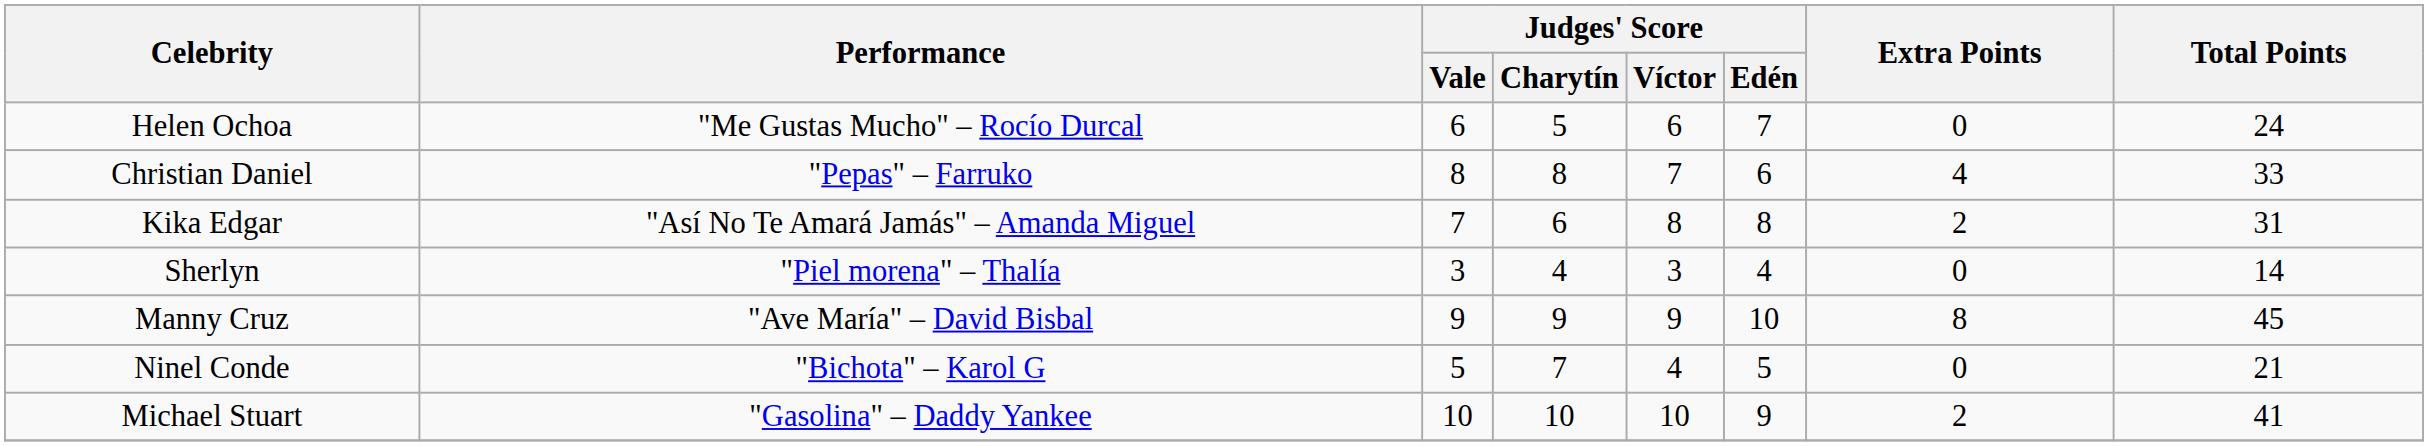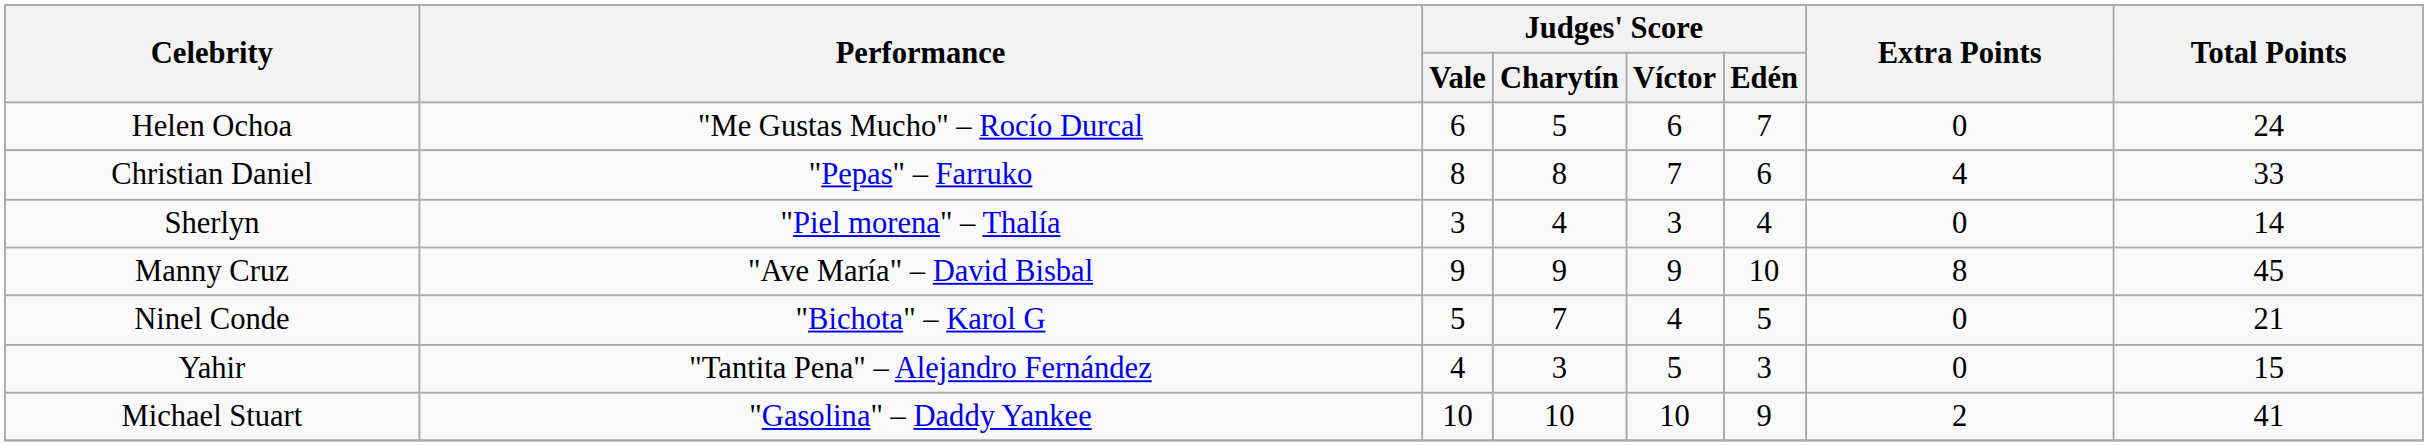 <table class="wikitable" style="text-align:center; width:80%;">
 <tr>
 <th rowspan="2" style="width:20%;">Celebrity</th>
 <th rowspan="2" style="width:50%;">Performance</th>
 <th colspan="4">Judges' Score</th>
 <th rowspan="2" style="width:15%;">Extra Points</th>
 <th rowspan="2" style="width:15%;">Total Points</th>
 </tr>
 <tr>
 <th>Vale</th>
 <th>Charytín</th>
 <th>Víctor</th>
 <th>Edén</th>
 </tr>
 <tr>
 <td>Helen Ochoa</td>
 <td>"Me Gustas Mucho" – <a href='#'>Rocío Durcal</a></td>
 <td>6</td>
 <td>5</td>
 <td>6</td>
 <td>7</td>
 <td>0</td>
 <td>24</td>
 </tr>
 <tr>
 <td>Christian Daniel</td>
 <td>"<a href='#'>Pepas</a>" – <a href='#'>Farruko</a></td>
 <td>8</td>
 <td>8</td>
 <td>7</td>
 <td>6</td>
 <td>4</td>
 <td>33</td>
 </tr>
 <tr>
-<td>Kika Edgar</td>
-<td>"Así No Te Amará Jamás" – <a href='#'>Amanda Miguel</a></td>
-<td>7</td>
-<td>6</td>
-<td>8</td>
-<td>8</td>
-<td>2</td>
-<td>31</td>
-</tr>
-<tr>
 <td>Sherlyn</td>
 <td>"<a href='#'>Piel morena</a>" – <a href='#'>Thalía</a></td>
 <td>3</td>
 <td>4</td>
 <td>3</td>
 <td>4</td>
 <td>0</td>
 <td><span>14</span></td>
 </tr>
 <tr>
 <td>Manny Cruz</td>
 <td>"Ave María" – <a href='#'>David Bisbal</a></td>
 <td>9</td>
 <td>9</td>
 <td>9</td>
 <td>10</td>
 <td>8</td>
 <td><span>45</span></td>
 </tr>
 <tr>
 <td>Ninel Conde</td>
 <td>"<a href='#'>Bichota</a>" – <a href='#'>Karol G</a></td>
 <td>5</td>
 <td>7</td>
 <td>4</td>
 <td>5</td>
 <td>0</td>
 <td>21</td>
 </tr>
 <tr>
+<td>Yahir</td>
+<td>"Tantita Pena" – <a href='#'>Alejandro Fernández</a></td>
+<td>4</td>
+<td>3</td>
+<td>5</td>
+<td>3</td>
+<td>0</td>
+<td>15</td>
+</tr>
+<tr>
 <td>Michael Stuart</td>
 <td>"<a href='#'>Gasolina</a>" – <a href='#'>Daddy Yankee</a></td>
 <td>10</td>
 <td>10</td>
 <td>10</td>
 <td>9</td>
 <td>2</td>
 <td>41</td>
 </tr>
 <tr>
 </tr>
 </table>
